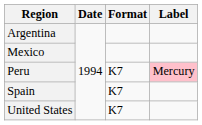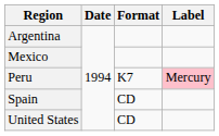 <table class="wikitable">
 <tr>
 <th>Region</th>
 <th>Date</th>
 <th>Format</th>
 <th>Label</th>
 </tr>
 <tr>
 <td scope="row" style="background-color: #f2f2f2;">Argentina</td>
 <td rowspan="6">1994</td>
 <td></td>
 <td></td>
 </tr>
 <tr>
 <td scope="row" style="background-color: #f2f2f2;">Mexico</td>
 <td></td>
 <td></td>
 </tr>
 <tr>
 <td scope="row" style="background-color: #f2f2f2;">Peru</td>
 <td>K7</td>
 <td style="background: pink;">Mercury</td>
 </tr>
 <tr>
 <td scope="row" style="background-color: #f2f2f2;">Spain</td>
-<td>K7</td>
+<td>CD</td>
 <td></td>
 </tr>
 <tr>
 <td scope="row" style="background-color: #f2f2f2;">United States</td>
-<td>K7</td>
+<td>CD</td>
 <td></td>
 </tr>
 </table>
